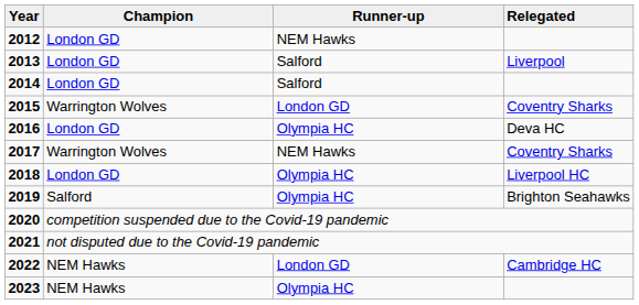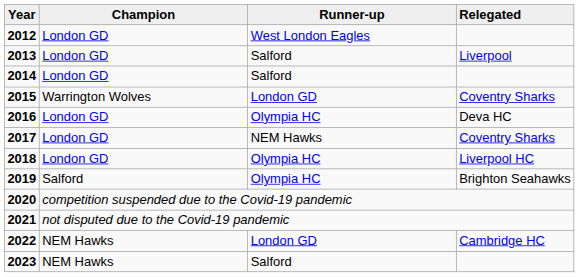 <table class="wikitable">
 <tr style="background:#efefef;">
 <td align="center" width="35"><strong>Year</strong></td>
 <td align="center" width="250"><strong>Champion</strong></td>
 <td align="center" width="250"><strong>Runner-up</strong> </td>
 <td><strong>Relegated</strong></td>
 </tr>
 <tr>
 <td><strong>2012</strong></td>
 <td><a href='#'>London GD</a></td>
-<td>NEM Hawks</td>
+<td><a href='#'>West London Eagles</a></td>
 <td></td>
 </tr>
 <tr>
 <td><strong>2013</strong></td>
 <td><a href='#'>London GD</a></td>
 <td>Salford</td>
 <td><a href='#'>Liverpool</a></td>
 </tr>
 <tr>
 <td><strong>2014</strong></td>
 <td><a href='#'>London GD</a></td>
 <td>Salford</td>
 <td></td>
 </tr>
 <tr>
 <td><strong>2015</strong></td>
 <td>Warrington Wolves</td>
 <td><a href='#'>London GD</a></td>
 <td><a href='#'>Coventry Sharks</a></td>
 </tr>
 <tr>
 <td><strong>2016</strong></td>
 <td><a href='#'>London GD</a></td>
 <td><a href='#'>Olympia HC</a></td>
 <td>Deva HC</td>
 </tr>
 <tr>
 <td><strong>2017</strong></td>
-<td>Warrington Wolves</td>
+<td><a href='#'>London GD</a></td>
 <td>NEM Hawks</td>
 <td><a href='#'>Coventry Sharks</a></td>
 </tr>
 <tr>
 <td><strong>2018</strong></td>
 <td><a href='#'>London GD</a></td>
 <td><a href='#'>Olympia HC</a></td>
 <td><a href='#'>Liverpool HC</a></td>
 </tr>
 <tr>
 <td><strong>2019</strong></td>
 <td>Salford</td>
 <td><a href='#'>Olympia HC</a></td>
 <td>Brighton Seahawks</td>
 </tr>
 <tr>
 <td><strong>2020</strong></td>
 <td colspan="3"><em>competition suspended due to the Covid-19 pandemic</em></td>
 </tr>
 <tr>
 <td><strong>2021</strong></td>
 <td colspan="3"><em>not disputed due to the Covid-19 pandemic</em></td>
 </tr>
 <tr>
 <td><strong>2022</strong></td>
 <td>NEM Hawks</td>
 <td><a href='#'>London GD</a></td>
 <td><a href='#'>Cambridge HC</a></td>
 </tr>
 <tr>
 <td><strong>2023</strong></td>
 <td>NEM Hawks</td>
-<td><a href='#'>Olympia HC</a></td>
+<td>Salford</td>
 <td></td>
 </tr>
 </table>
